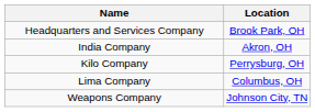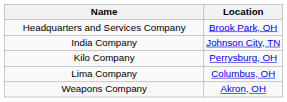 <table class="wikitable" style="text-align: center;">
 <tr>
 <th style="width:20em">Name</th>
 <th>Location</th>
 </tr>
 <tr>
 <td align="center">Headquarters and Services Company</td>
 <td><a href='#'>Brook Park, OH</a></td>
 </tr>
 <tr>
 <td align="center">India Company</td>
-<td><a href='#'>Akron, OH</a></td>
+<td><a href='#'>Johnson City, TN</a></td>
 </tr>
 <tr>
 <td align="center">Kilo Company</td>
 <td><a href='#'>Perrysburg, OH</a></td>
 </tr>
 <tr>
 <td align="center">Lima Company</td>
 <td><a href='#'>Columbus, OH</a></td>
 </tr>
 <tr>
 <td align="center">Weapons Company</td>
-<td><a href='#'>Johnson City, TN</a></td>
+<td><a href='#'>Akron, OH</a></td>
 </tr>
 </table>
